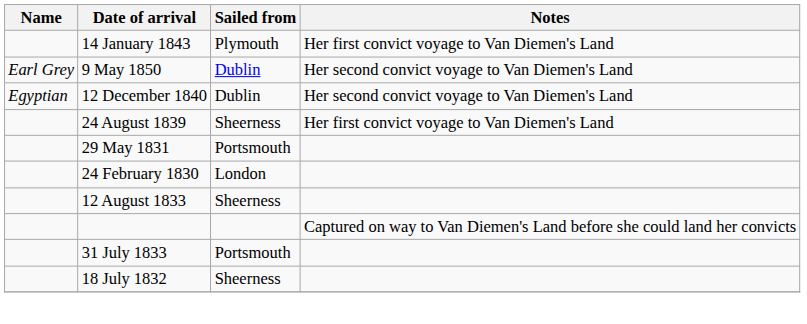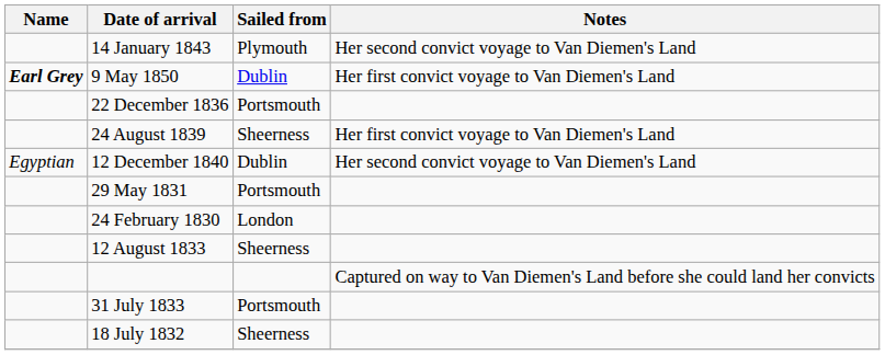 <table class="wikitable sortable" border="1">
 <tr>
 <th>Name</th>
 <th>Date of arrival</th>
 <th>Sailed from</th>
 <th>Notes</th>
 </tr>
 <tr>
 <td></td>
 <td>14 January 1843</td>
 <td>Plymouth</td>
+<td>Her second convict voyage to Van Diemen's Land</td>
+</tr>
+<tr>
+<td><strong><em>Earl Grey</em></strong></td>
+<td>9 May 1850</td>
+<td><a href='#'>Dublin</a></td>
 <td>Her first convict voyage to Van Diemen's Land</td>
 </tr>
 <tr>
-<td><em>Earl Grey</em></td>
-<td>9 May 1850</td>
-<td><a href='#'>Dublin</a></td>
-<td>Her second convict voyage to Van Diemen's Land</td>
+<td></td>
+<td>22 December 1836</td>
+<td>Portsmouth</td>
+<td></td>
+</tr>
+<tr>
+<td></td>
+<td>24 August 1839</td>
+<td>Sheerness</td>
+<td>Her first convict voyage to Van Diemen's Land</td>
 </tr>
 <tr>
 <td><em>Egyptian</em></td>
 <td>12 December 1840</td>
 <td>Dublin</td>
 <td>Her second convict voyage to Van Diemen's Land</td>
-</tr>
-<tr>
-<td></td>
-<td>24 August 1839</td>
-<td>Sheerness</td>
-<td>Her first convict voyage to Van Diemen's Land</td>
 </tr>
 <tr>
 <td></td>
 <td>29 May 1831</td>
 <td>Portsmouth</td>
 <td></td>
 </tr>
 <tr>
 <td></td>
 <td>24 February 1830</td>
 <td>London</td>
 <td></td>
 </tr>
 <tr>
 <td></td>
 <td>12 August 1833</td>
 <td>Sheerness</td>
 <td></td>
 </tr>
 <tr>
 <td></td>
 <td></td>
 <td></td>
 <td>Captured on way to Van Diemen's Land before she could land her convicts</td>
 </tr>
 <tr>
 <td></td>
 <td>31 July 1833</td>
 <td>Portsmouth</td>
 <td></td>
 </tr>
 <tr>
 <td></td>
 <td>18 July 1832</td>
 <td>Sheerness</td>
 <td></td>
 </tr>
 <tr>
 </tr>
 </table>
